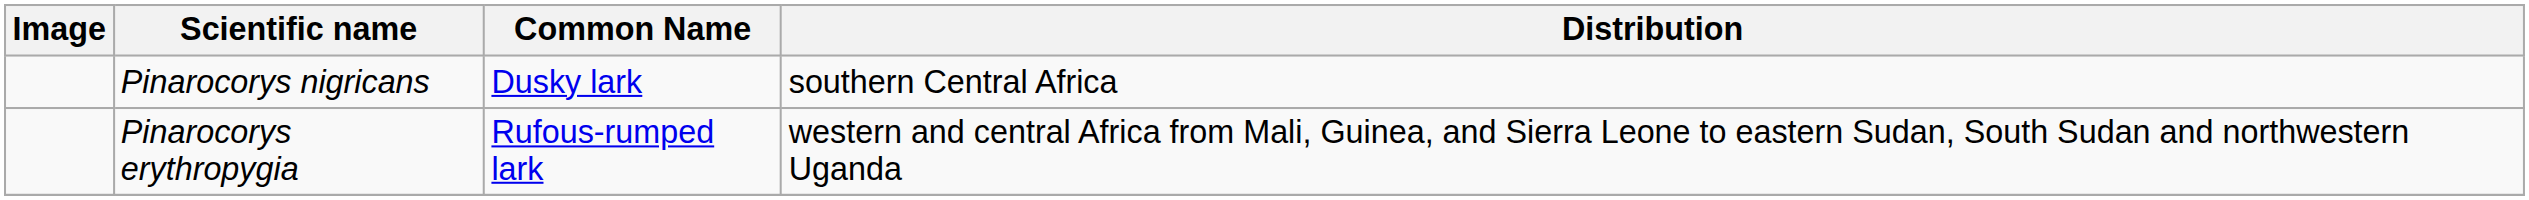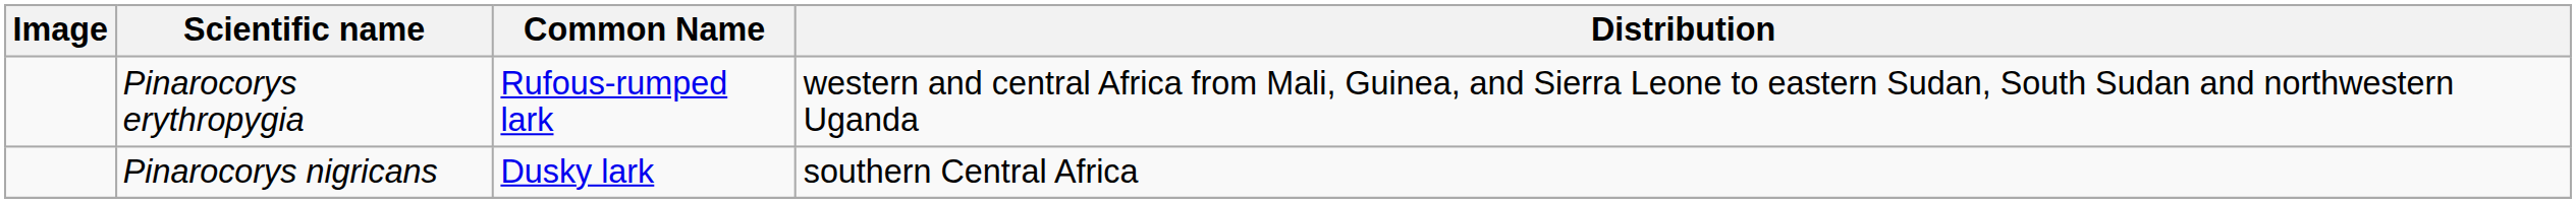 <table class="wikitable">
 <tr>
 <th>Image</th>
 <th>Scientific name</th>
 <th>Common Name</th>
 <th>Distribution</th>
 </tr>
 <tr>
 <td></td>
+<td><em>Pinarocorys erythropygia</em></td>
+<td><a href='#'>Rufous-rumped lark</a></td>
+<td>western and central Africa from Mali, Guinea, and Sierra Leone to eastern Sudan, South Sudan and northwestern Uganda</td>
+</tr>
+<tr>
+<td></td>
 <td><em>Pinarocorys nigricans</em></td>
 <td><a href='#'>Dusky lark</a></td>
 <td>southern Central Africa</td>
 </tr>
 <tr>
-<td></td>
-<td><em>Pinarocorys erythropygia</em></td>
-<td><a href='#'>Rufous-rumped lark</a></td>
-<td>western and central Africa from Mali, Guinea, and Sierra Leone to eastern Sudan, South Sudan and northwestern Uganda</td>
-</tr>
-<tr>
 </tr>
 </table>
